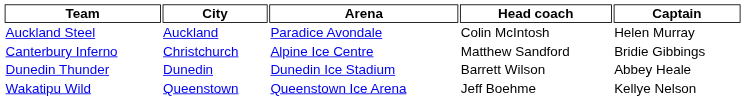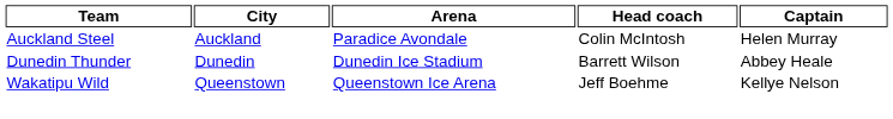 <table class="toccolours" style="width:55em">
 <tr>
 </tr>
 <tr>
 <th style="background:#FFFFFF;color:black;border:black 1px solid">Team</th>
 <th style="background:#FFFFFF;color:black;border:black 1px solid">City</th>
 <th style="background:#FFFFFF;color:black;border:black 1px solid">Arena</th>
 <th style="background:#FFFFFF;color:black;border:black 1px solid">Head coach</th>
 <th style="background:#FFFFFF;color:black;border:black 1px solid">Captain</th>
 </tr>
 <tr>
 <td><a href='#'>Auckland Steel</a></td>
 <td><a href='#'>Auckland</a></td>
 <td><a href='#'>Paradice Avondale</a></td>
 <td> Colin McIntosh</td>
 <td> Helen Murray</td>
 </tr>
 <tr>
-<td><a href='#'>Canterbury Inferno</a></td>
-<td> <a href='#'>Christchurch</a></td>
-<td><a href='#'>Alpine Ice Centre</a></td>
-<td> Matthew Sandford</td>
-<td> Bridie Gibbings</td>
-</tr>
-<tr>
 <td><a href='#'>Dunedin Thunder</a></td>
 <td> <a href='#'>Dunedin</a></td>
 <td><a href='#'>Dunedin Ice Stadium</a></td>
 <td> Barrett Wilson</td>
 <td> Abbey Heale</td>
 </tr>
 <tr>
 <td><a href='#'>Wakatipu Wild</a></td>
 <td> <a href='#'>Queenstown</a></td>
 <td><a href='#'>Queenstown Ice Arena</a></td>
 <td> Jeff Boehme</td>
 <td> Kellye Nelson</td>
 </tr>
 <tr>
 </tr>
 </table>
